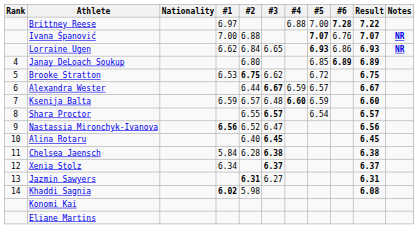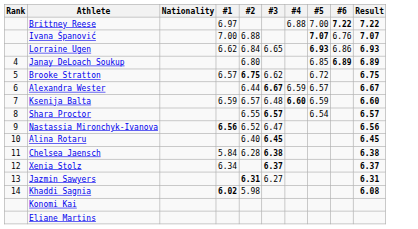 <table class="wikitable sortable" style="text-align:center">
 <tr>
 <th>Rank</th>
 <th>Athlete</th>
 <th>Nationality</th>
 <th>#1</th>
 <th>#2</th>
 <th>#3</th>
 <th>#4</th>
 <th>#5</th>
 <th>#6</th>
 <th>Result</th>
-<th>Notes</th>
 </tr>
 <tr>
 <td></td>
 <td align=left><a href='#'>Brittney Reese</a></td>
 <td align=left></td>
 <td>6.97</td>
 <td></td>
 <td></td>
 <td>6.88</td>
 <td>7.00</td>
-<td><strong>7.28</strong></td>
 <td><strong>7.22</strong></td>
-<td></td>
+<td><strong>7.22</strong></td>
 </tr>
 <tr>
 <td></td>
 <td align=left><a href='#'>Ivana Španović</a></td>
 <td align=left></td>
 <td>7.00</td>
 <td>6.88</td>
 <td></td>
 <td></td>
 <td><strong>7.07</strong></td>
 <td>6.76</td>
 <td><strong>7.07</strong></td>
-<td><strong><a href='#'>NR</a></strong></td>
 </tr>
 <tr>
 <td></td>
 <td align=left><a href='#'>Lorraine Ugen</a></td>
 <td align=left></td>
 <td>6.62</td>
 <td>6.84</td>
 <td>6.65</td>
 <td></td>
 <td><strong>6.93</strong></td>
 <td>6.86</td>
 <td><strong>6.93</strong></td>
-<td><strong><a href='#'>NR</a></strong></td>
 </tr>
 <tr>
 <td>4</td>
 <td align=left><a href='#'>Janay DeLoach Soukup</a></td>
 <td align=left></td>
 <td></td>
 <td>6.80</td>
 <td></td>
 <td></td>
 <td>6.85</td>
 <td><strong>6.89</strong></td>
 <td><strong>6.89</strong></td>
-<td></td>
 </tr>
 <tr>
 <td>5</td>
 <td align=left><a href='#'>Brooke Stratton</a></td>
 <td align=left></td>
-<td>6.53</td>
+<td>6.57</td>
 <td><strong>6.75</strong></td>
 <td>6.62</td>
 <td></td>
 <td>6.72</td>
 <td></td>
 <td><strong>6.75</strong></td>
-<td></td>
 </tr>
 <tr>
 <td>6</td>
 <td align=left><a href='#'>Alexandra Wester</a></td>
 <td align=left></td>
 <td></td>
 <td>6.44</td>
 <td><strong>6.67</strong></td>
 <td>6.59</td>
 <td>6.57</td>
 <td></td>
 <td><strong>6.67</strong></td>
-<td></td>
 </tr>
 <tr>
 <td>7</td>
 <td align=left><a href='#'>Ksenija Balta</a></td>
 <td align=left></td>
 <td>6.59</td>
 <td>6.57</td>
 <td>6.48</td>
 <td><strong>6.60</strong></td>
 <td>6.59</td>
 <td></td>
 <td><strong>6.60</strong></td>
-<td></td>
 </tr>
 <tr>
 <td>8</td>
 <td align=left><a href='#'>Shara Proctor</a></td>
 <td align=left></td>
 <td></td>
 <td>6.55</td>
 <td><strong>6.57</strong></td>
 <td></td>
 <td>6.54</td>
 <td></td>
 <td><strong>6.57</strong></td>
-<td></td>
 </tr>
 <tr>
 <td>9</td>
 <td align=left><a href='#'>Nastassia Mironchyk-Ivanova</a></td>
 <td align=left></td>
 <td><strong>6.56</strong></td>
 <td>6.52</td>
 <td>6.47</td>
 <td></td>
 <td></td>
 <td></td>
 <td><strong>6.56</strong></td>
-<td></td>
 </tr>
 <tr>
 <td>10</td>
 <td align=left><a href='#'>Alina Rotaru</a></td>
 <td align=left></td>
 <td></td>
 <td>6.40</td>
 <td><strong>6.45</strong></td>
 <td></td>
 <td></td>
 <td></td>
 <td><strong>6.45</strong></td>
-<td></td>
 </tr>
 <tr>
 <td>11</td>
 <td align=left><a href='#'>Chelsea Jaensch</a></td>
 <td align=left></td>
 <td>5.84</td>
 <td>6.28</td>
 <td><strong>6.38</strong></td>
 <td></td>
 <td></td>
 <td></td>
 <td><strong>6.38</strong></td>
-<td></td>
 </tr>
 <tr>
 <td>12</td>
 <td align=left><a href='#'>Xenia Stolz</a></td>
 <td align=left></td>
 <td>6.34</td>
 <td></td>
 <td><strong>6.37</strong></td>
 <td></td>
 <td></td>
 <td></td>
 <td><strong>6.37</strong></td>
-<td></td>
 </tr>
 <tr>
 <td>13</td>
 <td align=left><a href='#'>Jazmin Sawyers</a></td>
 <td align=left></td>
 <td></td>
 <td><strong>6.31</strong></td>
 <td>6.27</td>
 <td></td>
 <td></td>
 <td></td>
 <td><strong>6.31</strong></td>
-<td></td>
 </tr>
 <tr>
 <td>14</td>
 <td align=left><a href='#'>Khaddi Sagnia</a></td>
 <td align=left></td>
 <td><strong>6.02</strong></td>
 <td>5.98</td>
 <td></td>
 <td></td>
 <td></td>
 <td></td>
 <td><strong>6.08</strong></td>
-<td></td>
 </tr>
 <tr>
 <td></td>
 <td align=left><a href='#'>Konomi Kai</a></td>
 <td align=left></td>
-<td></td>
 <td></td>
 <td></td>
 <td></td>
 <td></td>
 <td></td>
 <td></td>
 <td></td>
 </tr>
 <tr>
 <td></td>
 <td align=left><a href='#'>Eliane Martins</a></td>
 <td align=left></td>
 <td></td>
 <td></td>
 <td></td>
 <td></td>
 <td></td>
 <td></td>
 <td></td>
-<td></td>
 </tr>
 </table>
